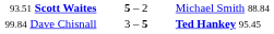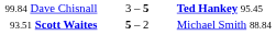 <table style="text-align:center">
 <tr>
 <th width=223></th>
 <th width=100></th>
 <th width=223></th>
 </tr>
 <tr>
+<td align=right><small><span>99.84</span></small> <a href='#'>Dave Chisnall</a> </td>
+<td>3 – <strong>5</strong></td>
+<td align=left> <strong><a href='#'>Ted Hankey</a></strong> <small><span>95.45</span></small></td>
+</tr>
+<tr>
 <td align=right><small><span>93.51</span></small> <strong><a href='#'>Scott Waites</a></strong> </td>
 <td><strong>5</strong> – 2</td>
 <td align=left> <a href='#'>Michael Smith</a> <small><span>88.84</span></small></td>
 </tr>
-<tr>
-<td align=right><small><span>99.84</span></small> <a href='#'>Dave Chisnall</a> </td>
-<td>3 – <strong>5</strong></td>
-<td align=left> <strong><a href='#'>Ted Hankey</a></strong> <small><span>95.45</span></small></td>
-</tr>
 </table>
